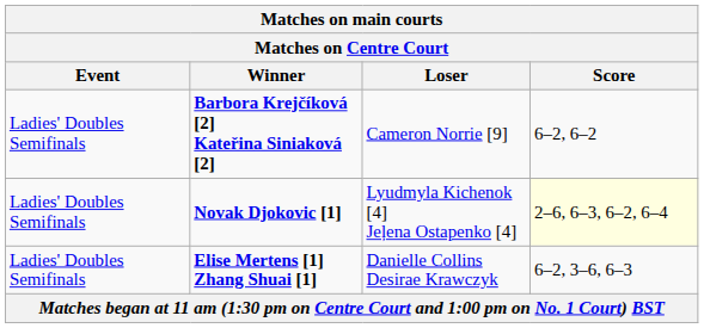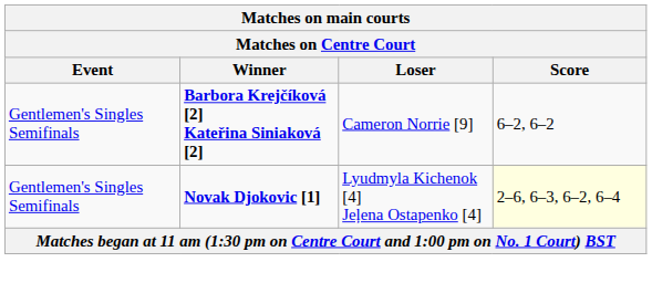 <table class="wikitable collapsible uncollapsed" style="margin:auto;">
 <tr>
 <th colspan="4" style="white-space:nowrap;">Matches on main courts</th>
 </tr>
 <tr>
 <th colspan="4">Matches on <a href='#'>Centre Court</a></th>
 </tr>
 <tr>
 <th width="250">Event</th>
 <th width="220">Winner</th>
 <th width="220">Loser</th>
 <th width="250">Score</th>
 </tr>
 <tr>
-<td><a href='#'>Ladies' Doubles Semifinals</a></td>
+<td><a href='#'>Gentlemen's Singles Semifinals</a></td>
 <td><strong> <a href='#'>Barbora Krejčíková</a> [2]<br> <a href='#'>Kateřina Siniaková</a> [2]</strong></td>
 <td> <a href='#'>Cameron Norrie</a> [9]</td>
 <td>6–2, 6–2</td>
 </tr>
 <tr>
-<td><a href='#'>Ladies' Doubles Semifinals</a></td>
+<td><a href='#'>Gentlemen's Singles Semifinals</a></td>
 <td><strong> <a href='#'>Novak Djokovic</a> [1] </strong></td>
 <td> <a href='#'>Lyudmyla Kichenok</a> [4]<br> <a href='#'>Jeļena Ostapenko</a> [4]</td>
 <td style="background: lightyellow;">2–6, 6–3, 6–2, 6–4</td>
 </tr>
 <tr>
-<td><a href='#'>Ladies' Doubles Semifinals</a></td>
-<td><strong> <a href='#'>Elise Mertens</a> [1]<br> <a href='#'>Zhang Shuai</a> [1]</strong></td>
-<td> <a href='#'>Danielle Collins</a><br> <a href='#'>Desirae Krawczyk</a></td>
-<td>6–2, 3–6, 6–3</td>
-</tr>
-<tr>
 <th colspan=4><em>Matches began at 11 am (1:30 pm on <a href='#'>Centre Court</a> and 1:00 pm on <a href='#'>No. 1 Court</a>) <a href='#'>BST</a></em></th>
 </tr>
 </table>
